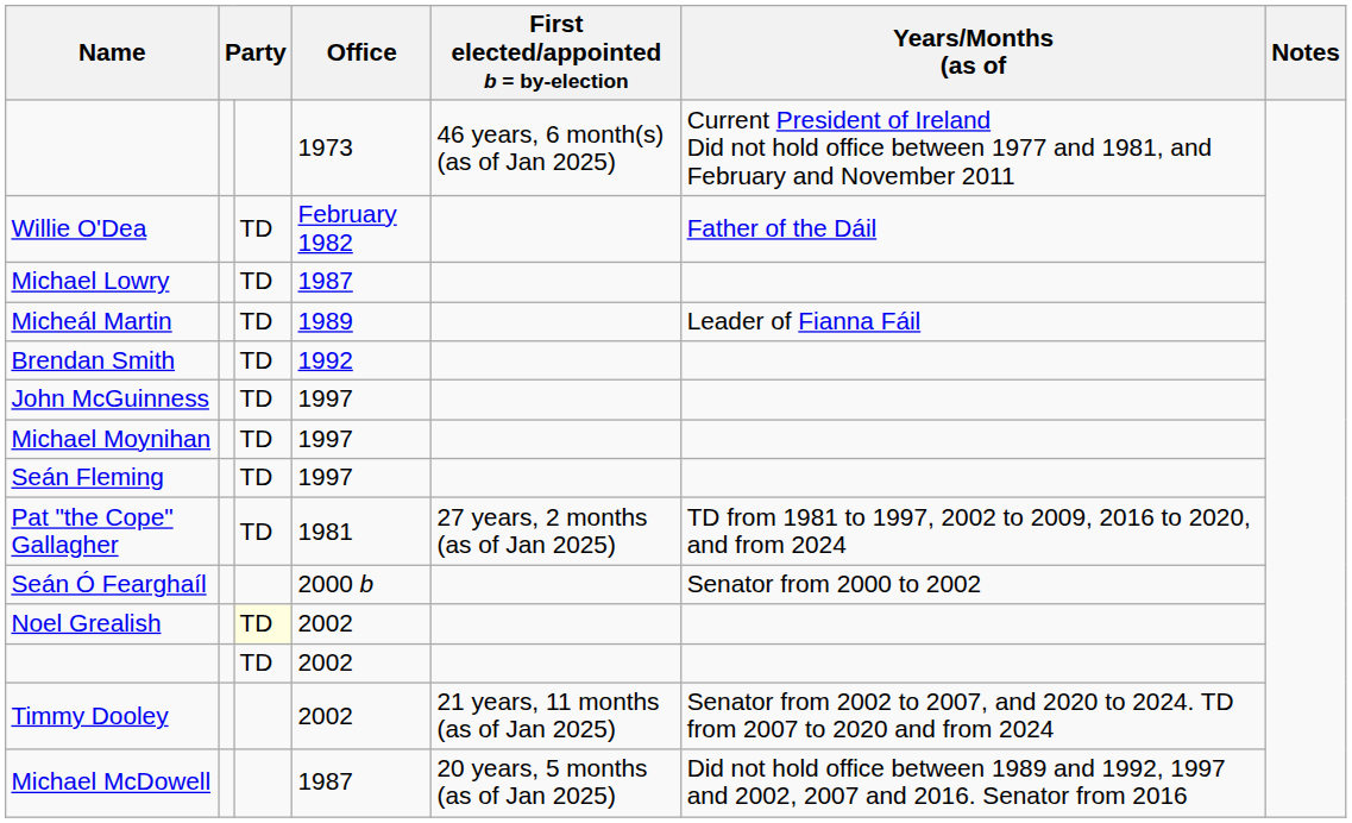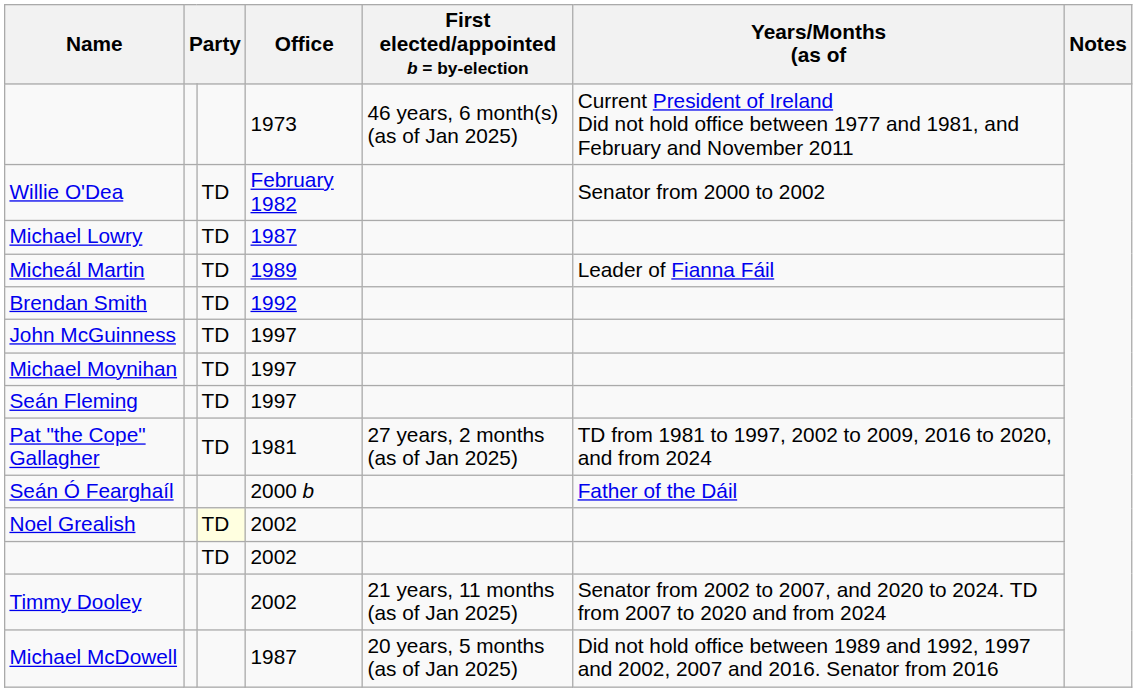 <table class="wikitable">
 <tr>
 <th>Name</th>
 <th colspan=2>Party</th>
 <th>Office</th>
 <th>First elected/appointed<br><small><span><em>b</em> = by-election</span></small></th>
 <th>Years/Months<br>(as of </th>
 <th>Notes</th>
 </tr>
 <tr>
 <td></td>
 <td></td>
 <td></td>
 <td>1973</td>
 <td>46 years, 6 month(s)<br>(as of Jan 2025)</td>
 <td>Current <a href='#'>President of Ireland</a><br>Did not hold office between 1977 and 1981, and February and November 2011</td>
 </tr>
 <tr>
 <td><a href='#'>Willie O'Dea</a></td>
 <td></td>
 <td>TD</td>
 <td><a href='#'>February 1982</a></td>
 <td></td>
-<td><a href='#'>Father of the Dáil</a></td>
+<td>Senator from 2000 to 2002</td>
 </tr>
 <tr>
 <td><a href='#'>Michael Lowry</a></td>
 <td></td>
 <td>TD</td>
 <td><a href='#'>1987</a></td>
 <td></td>
 <td></td>
 </tr>
 <tr>
 <td><a href='#'>Micheál Martin</a></td>
 <td></td>
 <td>TD</td>
 <td><a href='#'>1989</a></td>
 <td></td>
 <td>Leader of <a href='#'>Fianna Fáil</a></td>
 </tr>
 <tr>
 <td><a href='#'>Brendan Smith</a></td>
 <td></td>
 <td>TD</td>
 <td><a href='#'>1992</a></td>
 <td></td>
 <td></td>
 </tr>
 <tr>
 <td><a href='#'>John McGuinness</a></td>
 <td></td>
 <td>TD</td>
 <td>1997</td>
 <td></td>
 <td></td>
 </tr>
 <tr>
 <td><a href='#'>Michael Moynihan</a></td>
 <td></td>
 <td>TD</td>
 <td>1997</td>
 <td></td>
 <td></td>
 </tr>
 <tr>
 <td><a href='#'>Seán Fleming</a></td>
 <td></td>
 <td>TD</td>
 <td>1997</td>
 <td></td>
 <td></td>
 </tr>
 <tr>
 <td><a href='#'>Pat "the Cope" Gallagher</a></td>
 <td></td>
 <td>TD</td>
 <td>1981</td>
 <td>27 years, 2 months<br>(as of Jan 2025)</td>
 <td>TD from 1981 to 1997, 2002 to 2009, 2016 to 2020, and from 2024</td>
 </tr>
 <tr>
 <td><a href='#'>Seán Ó Fearghaíl</a></td>
 <td></td>
 <td></td>
 <td>2000 <em>b</em></td>
 <td></td>
-<td>Senator from 2000 to 2002</td>
+<td><a href='#'>Father of the Dáil</a></td>
 </tr>
 <tr>
 <td><a href='#'>Noel Grealish</a></td>
 <td></td>
 <td style="background: lightyellow;">TD</td>
 <td>2002</td>
 <td></td>
 <td></td>
 </tr>
 <tr>
 <td></td>
 <td></td>
 <td>TD</td>
 <td>2002</td>
 <td></td>
 <td></td>
 </tr>
 <tr>
 <td><a href='#'>Timmy Dooley</a></td>
 <td></td>
 <td></td>
 <td>2002</td>
 <td>21 years, 11 months<br>(as of Jan 2025)</td>
 <td>Senator from 2002 to 2007, and 2020 to 2024. TD from 2007 to 2020 and from 2024</td>
 </tr>
 <tr>
 <td><a href='#'>Michael McDowell</a></td>
 <td></td>
 <td></td>
 <td>1987</td>
 <td>20 years, 5 months<br>(as of Jan 2025)</td>
 <td>Did not hold office between 1989 and 1992, 1997 and 2002, 2007 and 2016. Senator from 2016</td>
 </tr>
 </table>
